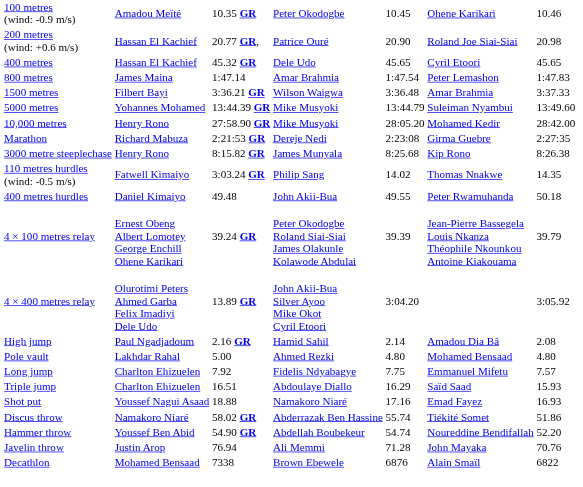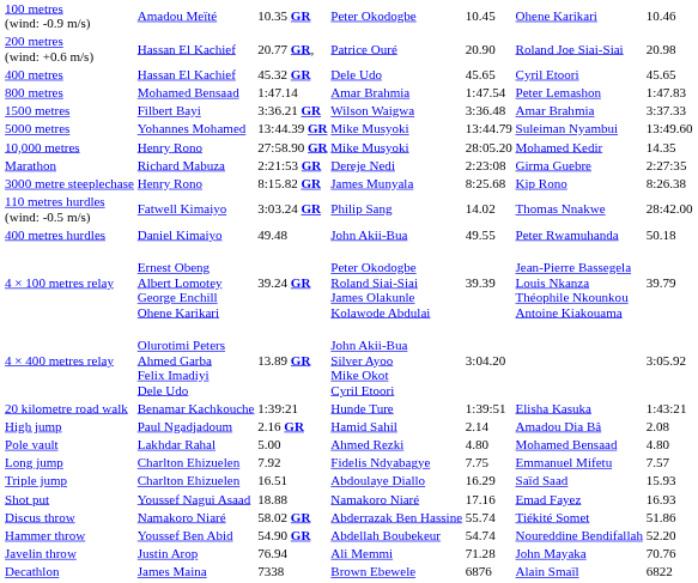 <table>
 <tr>
 <td><a href='#'>100 metres</a><br>(wind: -0.9 m/s)</td>
 <td><a href='#'>Amadou Meïté</a><br> </td>
 <td>10.35 <strong><a href='#'>GR</a></strong></td>
 <td><a href='#'>Peter Okodogbe</a><br> </td>
 <td>10.45</td>
 <td><a href='#'>Ohene Karikari</a><br> </td>
 <td>10.46</td>
 </tr>
 <tr>
 <td><a href='#'>200 metres</a><br>(wind: +0.6 m/s)</td>
 <td><a href='#'>Hassan El Kachief</a><br> </td>
 <td>20.77 <strong><a href='#'>GR</a></strong>, </td>
 <td><a href='#'>Patrice Ouré</a><br> </td>
 <td>20.90</td>
 <td><a href='#'>Roland Joe Siai-Siai</a><br> </td>
 <td>20.98</td>
 </tr>
 <tr>
 <td><a href='#'>400 metres</a></td>
 <td><a href='#'>Hassan El Kachief</a><br> </td>
 <td>45.32 <strong><a href='#'>GR</a></strong></td>
 <td><a href='#'>Dele Udo</a><br> </td>
 <td>45.65</td>
 <td><a href='#'>Cyril Etoori</a><br> </td>
 <td>45.65</td>
 </tr>
 <tr>
 <td><a href='#'>800 metres</a></td>
-<td><a href='#'>James Maina</a><br> </td>
+<td><a href='#'>Mohamed Bensaad</a><br> </td>
 <td>1:47.14</td>
 <td><a href='#'>Amar Brahmia</a><br> </td>
 <td>1:47.54</td>
 <td><a href='#'>Peter Lemashon</a><br> </td>
 <td>1:47.83</td>
 </tr>
 <tr>
 <td><a href='#'>1500 metres</a></td>
 <td><a href='#'>Filbert Bayi</a><br> </td>
 <td>3:36.21 <strong><a href='#'>GR</a></strong></td>
 <td><a href='#'>Wilson Waigwa</a><br> </td>
 <td>3:36.48</td>
 <td><a href='#'>Amar Brahmia</a><br> </td>
 <td>3:37.33</td>
 </tr>
 <tr>
 <td><a href='#'>5000 metres</a></td>
 <td><a href='#'>Yohannes Mohamed</a><br> </td>
 <td>13:44.39 <strong><a href='#'>GR</a></strong></td>
 <td><a href='#'>Mike Musyoki</a><br> </td>
 <td>13:44.79</td>
 <td><a href='#'>Suleiman Nyambui</a><br> </td>
 <td>13:49.60</td>
 </tr>
 <tr>
 <td><a href='#'>10,000 metres</a></td>
 <td><a href='#'>Henry Rono</a><br> </td>
 <td>27:58.90 <strong><a href='#'>GR</a></strong></td>
 <td><a href='#'>Mike Musyoki</a><br> </td>
 <td>28:05.20</td>
 <td><a href='#'>Mohamed Kedir</a><br> </td>
-<td>28:42.00</td>
+<td>14.35</td>
 </tr>
 <tr>
 <td><a href='#'>Marathon</a></td>
 <td><a href='#'>Richard Mabuza</a><br> </td>
 <td>2:21:53 <strong><a href='#'>GR</a></strong></td>
 <td><a href='#'>Dereje Nedi</a><br> </td>
 <td>2:23:08</td>
 <td><a href='#'>Girma Guebre</a><br> </td>
 <td>2:27:35</td>
 </tr>
 <tr>
 <td><a href='#'>3000 metre steeplechase</a></td>
 <td><a href='#'>Henry Rono</a><br> </td>
 <td>8:15.82 <strong><a href='#'>GR</a></strong></td>
 <td><a href='#'>James Munyala</a><br> </td>
 <td>8:25.68</td>
 <td><a href='#'>Kip Rono</a><br> </td>
 <td>8:26.38</td>
 </tr>
 <tr>
 <td><a href='#'>110 metres hurdles</a><br>(wind: -0.5 m/s)</td>
 <td><a href='#'>Fatwell Kimaiyo</a><br> </td>
 <td>3:03.24 <strong><a href='#'>GR</a></strong></td>
 <td><a href='#'>Philip Sang</a><br> </td>
 <td>14.02</td>
 <td><a href='#'>Thomas Nnakwe</a><br> </td>
-<td>14.35</td>
+<td>28:42.00</td>
 </tr>
 <tr>
 <td><a href='#'>400 metres hurdles</a></td>
 <td><a href='#'>Daniel Kimaiyo</a><br> </td>
 <td>49.48</td>
 <td><a href='#'>John Akii-Bua</a><br> </td>
 <td>49.55</td>
 <td><a href='#'>Peter Rwamuhanda</a><br> </td>
 <td>50.18</td>
 </tr>
 <tr>
 <td><a href='#'>4 × 100 metres relay</a></td>
 <td><br><a href='#'>Ernest Obeng</a><br><a href='#'>Albert Lomotey</a><br><a href='#'>George Enchill</a><br><a href='#'>Ohene Karikari</a></td>
 <td>39.24 <strong><a href='#'>GR</a></strong></td>
 <td><br><a href='#'>Peter Okodogbe</a><br><a href='#'>Roland Siai-Siai</a><br><a href='#'>James Olakunle</a><br><a href='#'>Kolawode Abdulai</a></td>
 <td>39.39</td>
 <td><br><a href='#'>Jean-Pierre Bassegela</a><br><a href='#'>Louis Nkanza</a><br><a href='#'>Théophile Nkounkou</a><br><a href='#'>Antoine Kiakouama</a></td>
 <td>39.79</td>
 </tr>
 <tr>
 <td><a href='#'>4 × 400 metres relay</a></td>
 <td><br><a href='#'>Olurotimi Peters</a><br><a href='#'>Ahmed Garba</a><br><a href='#'>Felix Imadiyi</a><br><a href='#'>Dele Udo</a></td>
 <td>13.89 <strong><a href='#'>GR</a></strong></td>
 <td><br><a href='#'>John Akii-Bua</a><br><a href='#'>Silver Ayoo</a><br><a href='#'>Mike Okot</a><br><a href='#'>Cyril Etoori</a></td>
 <td>3:04.20</td>
 <td></td>
 <td>3:05.92</td>
+</tr>
+<tr>
+<td><a href='#'>20 kilometre road walk</a></td>
+<td><a href='#'>Benamar Kachkouche</a><br> </td>
+<td>1:39:21</td>
+<td><a href='#'>Hunde Ture</a><br> </td>
+<td>1:39:51</td>
+<td><a href='#'>Elisha Kasuka</a><br> </td>
+<td>1:43:21</td>
 </tr>
 <tr>
 <td><a href='#'>High jump</a></td>
 <td><a href='#'>Paul Ngadjadoum</a><br> </td>
 <td>2.16 <strong><a href='#'>GR</a></strong></td>
 <td><a href='#'>Hamid Sahil</a><br> </td>
 <td>2.14</td>
 <td><a href='#'>Amadou Dia Bâ</a><br> </td>
 <td>2.08</td>
 </tr>
 <tr>
 <td><a href='#'>Pole vault</a></td>
 <td><a href='#'>Lakhdar Rahal</a><br> </td>
 <td>5.00</td>
 <td><a href='#'>Ahmed Rezki</a><br> </td>
 <td>4.80</td>
 <td><a href='#'>Mohamed Bensaad</a><br> </td>
 <td>4.80</td>
 </tr>
 <tr>
 <td><a href='#'>Long jump</a></td>
 <td><a href='#'>Charlton Ehizuelen</a><br> </td>
 <td>7.92</td>
 <td><a href='#'>Fidelis Ndyabagye</a><br> </td>
 <td>7.75 </td>
 <td><a href='#'>Emmanuel Mifetu</a><br> </td>
 <td>7.57</td>
 </tr>
 <tr>
 <td><a href='#'>Triple jump</a></td>
 <td><a href='#'>Charlton Ehizuelen</a><br> </td>
 <td>16.51</td>
 <td><a href='#'>Abdoulaye Diallo</a><br> </td>
 <td>16.29</td>
 <td><a href='#'>Saïd Saad</a><br> </td>
 <td>15.93</td>
 </tr>
 <tr>
 <td><a href='#'>Shot put</a></td>
 <td><a href='#'>Youssef Nagui Asaad</a><br> </td>
 <td>18.88</td>
 <td><a href='#'>Namakoro Niaré</a><br> </td>
 <td>17.16</td>
 <td><a href='#'>Emad Fayez</a><br> </td>
 <td>16.93</td>
 </tr>
 <tr>
 <td><a href='#'>Discus throw</a></td>
 <td><a href='#'>Namakoro Niaré</a><br> </td>
 <td>58.02 <strong><a href='#'>GR</a></strong></td>
 <td><a href='#'>Abderrazak Ben Hassine</a><br> </td>
 <td>55.74</td>
 <td><a href='#'>Tiékité Somet</a><br> </td>
 <td>51.86</td>
 </tr>
 <tr>
 <td><a href='#'>Hammer throw</a></td>
 <td><a href='#'>Youssef Ben Abid</a><br> </td>
 <td>54.90 <strong><a href='#'>GR</a></strong></td>
 <td><a href='#'>Abdellah Boubekeur</a><br> </td>
 <td>54.74</td>
 <td><a href='#'>Noureddine Bendifallah</a><br> </td>
 <td>52.20</td>
 </tr>
 <tr>
 <td><a href='#'>Javelin throw</a></td>
 <td><a href='#'>Justin Arop</a><br> </td>
 <td>76.94</td>
 <td><a href='#'>Ali Memmi</a><br> </td>
 <td>71.28</td>
 <td><a href='#'>John Mayaka</a><br> </td>
 <td>70.76</td>
 </tr>
 <tr>
 <td><a href='#'>Decathlon</a></td>
-<td><a href='#'>Mohamed Bensaad</a><br> </td>
+<td><a href='#'>James Maina</a><br> </td>
 <td>7338</td>
 <td><a href='#'>Brown Ebewele</a><br> </td>
 <td>6876</td>
 <td><a href='#'>Alain Smaïl</a><br> </td>
 <td>6822</td>
 </tr>
 </table>
